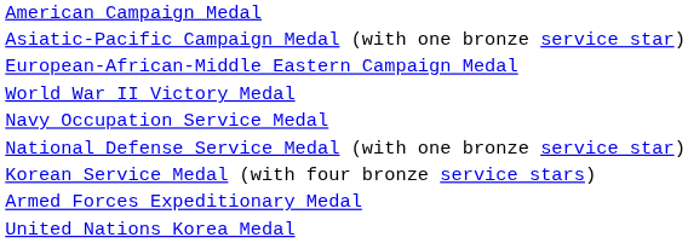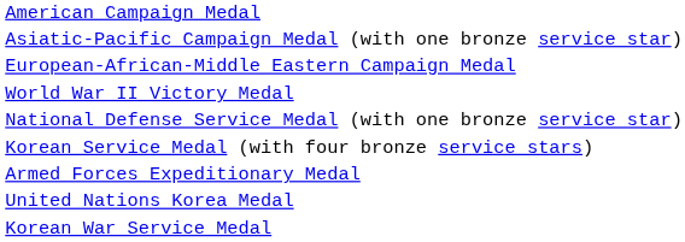 <table>
 <tr>
 <td></td>
 <td><a href='#'>American Campaign Medal</a></td>
 </tr>
 <tr>
 <td></td>
 <td><a href='#'>Asiatic-Pacific Campaign Medal</a> (with one bronze <a href='#'>service star</a>)</td>
 </tr>
 <tr>
 <td></td>
 <td><a href='#'>European-African-Middle Eastern Campaign Medal</a></td>
 </tr>
 <tr>
 <td></td>
 <td><a href='#'>World War II Victory Medal</a></td>
 </tr>
 <tr>
 <td></td>
-<td><a href='#'>Navy Occupation Service Medal</a></td>
-</tr>
-<tr>
-<td></td>
 <td><a href='#'>National Defense Service Medal</a> (with one bronze <a href='#'>service star</a>)</td>
 </tr>
 <tr>
 <td></td>
 <td><a href='#'>Korean Service Medal</a> (with four bronze <a href='#'>service stars</a>)</td>
 </tr>
 <tr>
 <td></td>
 <td><a href='#'>Armed Forces Expeditionary Medal</a></td>
 </tr>
 <tr>
 <td></td>
 <td><a href='#'>United Nations Korea Medal</a></td>
 </tr>
+<tr>
+<td></td>
+<td><a href='#'>Korean War Service Medal</a></td>
+</tr>
 </table>
